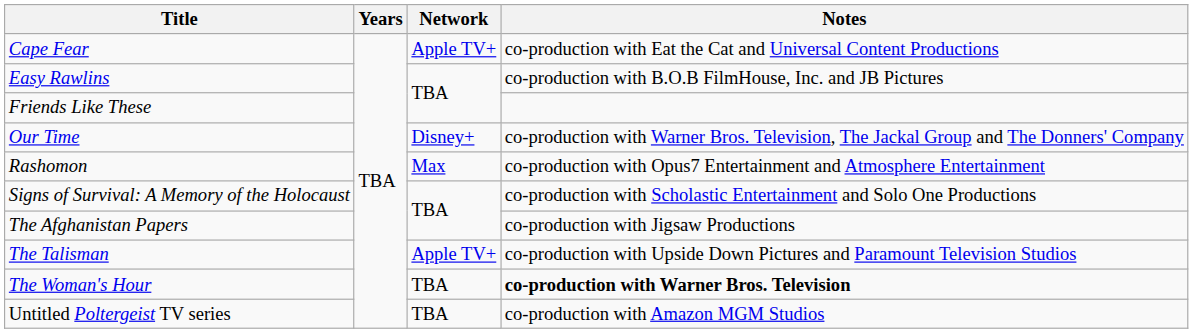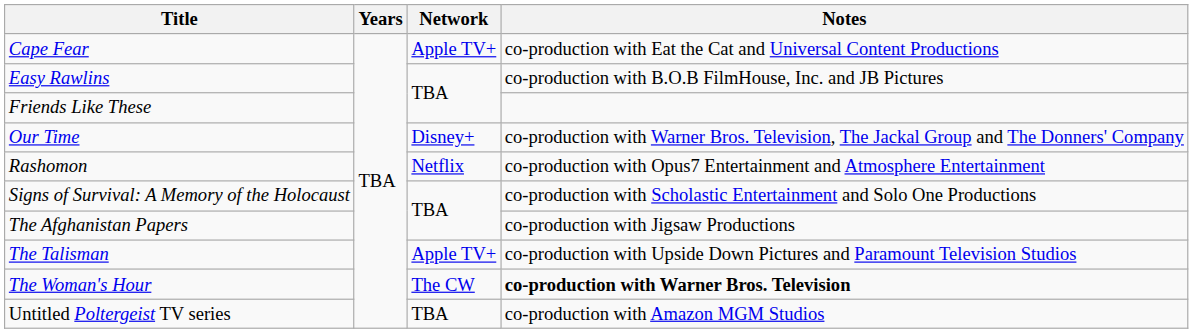 <table class="wikitable sortable">
 <tr>
 <th>Title</th>
 <th>Years</th>
 <th>Network</th>
 <th>Notes</th>
 </tr>
 <tr>
 <td><em><a href='#'>Cape Fear</a></em></td>
 <td rowspan="10">TBA</td>
 <td><a href='#'>Apple TV+</a></td>
 <td>co-production with Eat the Cat and <a href='#'>Universal Content Productions</a></td>
 </tr>
 <tr>
 <td><em><a href='#'>Easy Rawlins</a></em></td>
 <td rowspan="2">TBA</td>
 <td>co-production with B.O.B FilmHouse, Inc. and JB Pictures</td>
 </tr>
 <tr>
 <td><em>Friends Like These</em></td>
 <td></td>
 </tr>
 <tr>
 <td><em><a href='#'>Our Time</a></em></td>
 <td><a href='#'>Disney+</a></td>
 <td>co-production with <a href='#'>Warner Bros. Television</a>, <a href='#'>The Jackal Group</a> and <a href='#'>The Donners' Company</a></td>
 </tr>
 <tr>
 <td><em>Rashomon</em></td>
-<td><a href='#'>Max</a></td>
+<td><a href='#'>Netflix</a></td>
 <td>co-production with Opus7 Entertainment and <a href='#'>Atmosphere Entertainment</a></td>
 </tr>
 <tr>
 <td><em>Signs of Survival: A Memory of the Holocaust</em></td>
 <td rowspan="2">TBA</td>
 <td>co-production with <a href='#'>Scholastic Entertainment</a> and Solo One Productions</td>
 </tr>
 <tr>
 <td><em>The Afghanistan Papers</em></td>
 <td>co-production with Jigsaw Productions</td>
 </tr>
 <tr>
 <td><em><a href='#'>The Talisman</a></em></td>
 <td><a href='#'>Apple TV+</a></td>
 <td>co-production with Upside Down Pictures and <a href='#'>Paramount Television Studios</a></td>
 </tr>
 <tr>
 <td><em><a href='#'>The Woman's Hour</a></em></td>
-<td>TBA</td>
+<td><a href='#'>The CW</a></td>
 <td><strong>co-production with Warner Bros. Television</strong></td>
 </tr>
 <tr>
 <td>Untitled <em><a href='#'>Poltergeist</a></em> TV series</td>
 <td>TBA</td>
 <td>co-production with <a href='#'>Amazon MGM Studios</a></td>
 </tr>
 </table>
